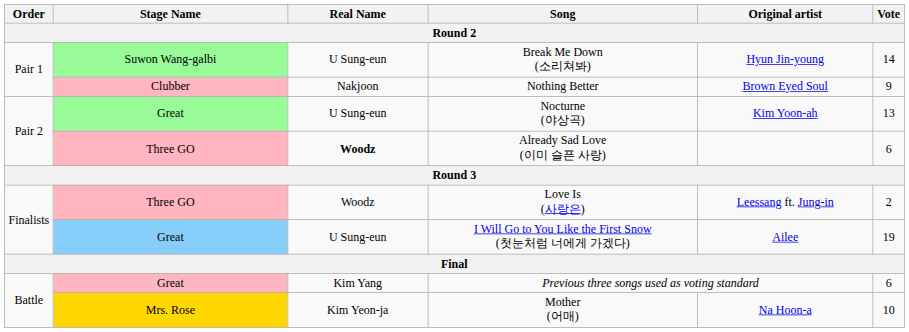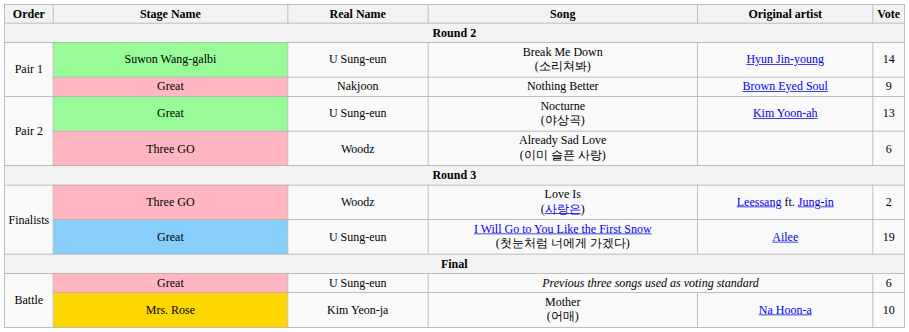 <table class="wikitable" style="text-align:center; width:95%;">
 <tr>
 <th style="width:1%;">Order</th>
 <th style="width:20%;">Stage Name</th>
 <th style="width:12%;">Real Name</th>
 <th style="width:23%;">Song</th>
 <th style="width:15%;">Original artist</th>
 <th style="width:1%;">Vote</th>
 </tr>
 <tr>
 <th colspan=6>Round 2</th>
 </tr>
 <tr>
 <td rowspan=2>Pair 1</td>
 <td bgcolor="palegreen">Suwon Wang-galbi</td>
 <td>U Sung-eun</td>
 <td>Break Me Down<br>(소리쳐봐)</td>
 <td><a href='#'>Hyun Jin-young</a></td>
 <td>14</td>
 </tr>
 <tr>
-<td bgcolor="lightpink">Clubber</td>
+<td bgcolor="lightpink">Great</td>
 <td>Nakjoon</td>
 <td>Nothing Better</td>
 <td><a href='#'>Brown Eyed Soul</a></td>
 <td>9</td>
 </tr>
 <tr>
 <td rowspan=2>Pair 2</td>
 <td bgcolor="palegreen">Great</td>
 <td>U Sung-eun</td>
 <td>Nocturne<br>(야상곡)</td>
 <td><a href='#'>Kim Yoon-ah</a></td>
 <td>13</td>
 </tr>
 <tr>
 <td bgcolor="lightpink">Three GO</td>
-<td><strong>Woodz</strong></td>
+<td>Woodz</td>
 <td>Already Sad Love<br>(이미 슬픈 사랑)</td>
 <td></td>
 <td>6</td>
 </tr>
 <tr>
 <th colspan=6>Round 3</th>
 </tr>
 <tr>
 <td rowspan=2>Finalists</td>
 <td bgcolor="lightpink">Three GO</td>
 <td>Woodz</td>
 <td>Love Is<br>(<a href='#'>사랑은</a>)</td>
 <td><a href='#'>Leessang</a> ft. <a href='#'>Jung-in</a></td>
 <td>2</td>
 </tr>
 <tr>
 <td bgcolor="lightskyblue">Great</td>
 <td>U Sung-eun</td>
 <td><a href='#'>I Will Go to You Like the First Snow</a><br>(첫눈처럼 너에게 가겠다)</td>
 <td><a href='#'>Ailee</a></td>
 <td>19</td>
 </tr>
 <tr>
 <th colspan=6>Final</th>
 </tr>
 <tr>
 <td rowspan=2>Battle</td>
 <td bgcolor="lightpink">Great</td>
-<td>Kim Yang</td>
+<td>U Sung-eun</td>
 <td colspan=2><em>Previous three songs used as voting standard</em></td>
 <td>6</td>
 </tr>
 <tr>
 <td bgcolor="gold">Mrs. Rose</td>
 <td>Kim Yeon-ja</td>
 <td>Mother<br>(어매)</td>
 <td><a href='#'>Na Hoon-a</a></td>
 <td>10</td>
 </tr>
 </table>
